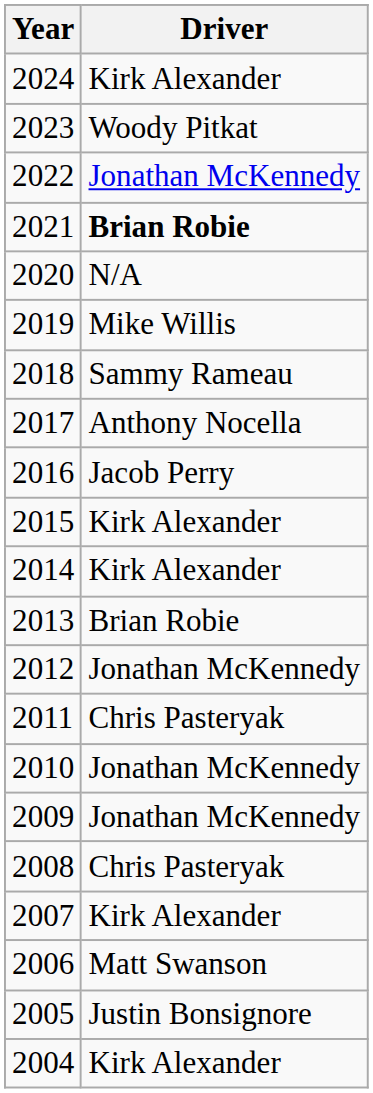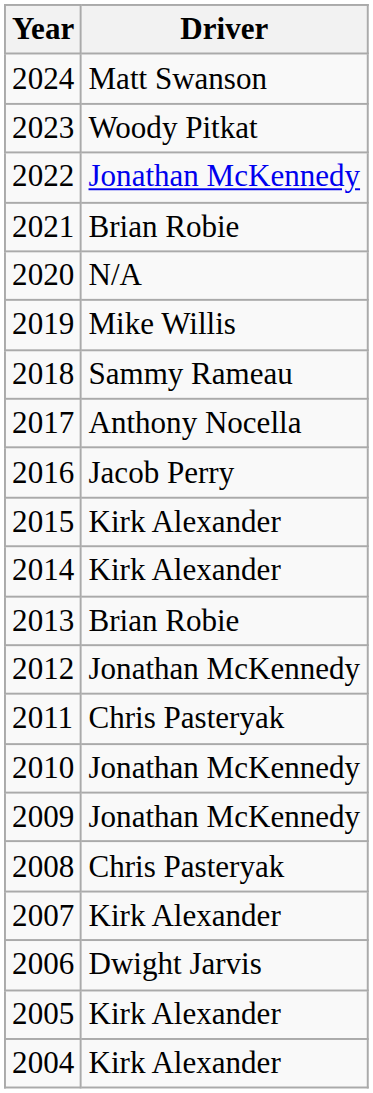 <table class="wikitable">
 <tr>
 <th>Year</th>
 <th>Driver</th>
 </tr>
 <tr>
 <td>2024</td>
-<td>Kirk Alexander</td>
+<td>Matt Swanson</td>
 </tr>
 <tr>
 <td>2023</td>
 <td>Woody Pitkat</td>
 </tr>
 <tr>
 <td>2022</td>
 <td><a href='#'>Jonathan McKennedy</a></td>
 </tr>
 <tr>
 <td>2021</td>
-<td><strong>Brian Robie</strong></td>
+<td>Brian Robie</td>
 </tr>
 <tr>
 <td>2020</td>
 <td>N/A</td>
 </tr>
 <tr>
 <td>2019</td>
 <td>Mike Willis</td>
 </tr>
 <tr>
 <td>2018</td>
 <td>Sammy Rameau</td>
 </tr>
 <tr>
 <td>2017</td>
 <td>Anthony Nocella</td>
 </tr>
 <tr>
 <td>2016</td>
 <td>Jacob Perry</td>
 </tr>
 <tr>
 <td>2015</td>
 <td>Kirk Alexander</td>
 </tr>
 <tr>
 <td>2014</td>
 <td>Kirk Alexander</td>
 </tr>
 <tr>
 <td>2013</td>
 <td>Brian Robie</td>
 </tr>
 <tr>
 <td>2012</td>
 <td>Jonathan McKennedy</td>
 </tr>
 <tr>
 <td>2011</td>
 <td>Chris Pasteryak</td>
 </tr>
 <tr>
 <td>2010</td>
 <td>Jonathan McKennedy</td>
 </tr>
 <tr>
 <td>2009</td>
 <td>Jonathan McKennedy</td>
 </tr>
 <tr>
 <td>2008</td>
 <td>Chris Pasteryak</td>
 </tr>
 <tr>
 <td>2007</td>
 <td>Kirk Alexander</td>
 </tr>
 <tr>
 <td>2006</td>
-<td>Matt Swanson</td>
+<td>Dwight Jarvis</td>
 </tr>
 <tr>
 <td>2005</td>
-<td>Justin Bonsignore</td>
+<td>Kirk Alexander</td>
 </tr>
 <tr>
 <td>2004</td>
 <td>Kirk Alexander</td>
 </tr>
 </table>
